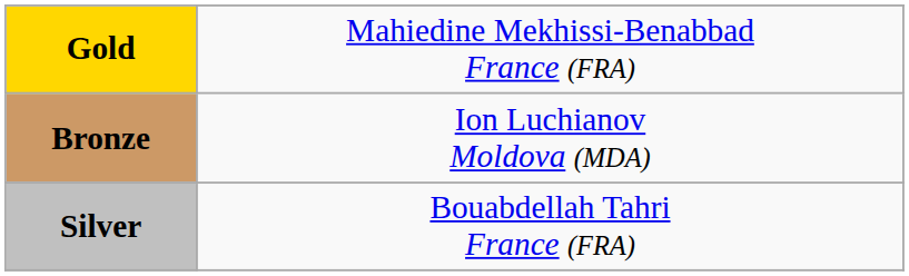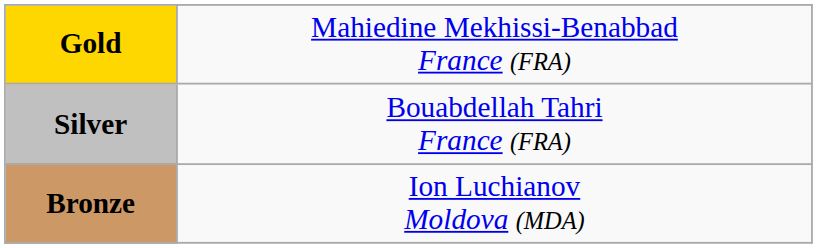 <table class="wikitable" style=" text-align:center; " width="35%">
 <tr>
 <td bgcolor="gold"><strong>Gold</strong></td>
 <td> <a href='#'>Mahiedine Mekhissi-Benabbad</a><br><em><a href='#'>France</a> <small>(FRA)</small></em></td>
 </tr>
 <tr>
+<td bgcolor="silver"><strong>Silver</strong></td>
+<td> <a href='#'>Bouabdellah Tahri</a><br><em><a href='#'>France</a> <small>(FRA)</small></em></td>
+</tr>
+<tr>
 <td bgcolor="CC9966"><strong>Bronze</strong></td>
 <td> <a href='#'>Ion Luchianov</a><br><em><a href='#'>Moldova</a> <small>(MDA)</small></em></td>
 </tr>
-<tr>
-<td bgcolor="silver"><strong>Silver</strong></td>
-<td> <a href='#'>Bouabdellah Tahri</a><br><em><a href='#'>France</a> <small>(FRA)</small></em></td>
-</tr>
 </table>
